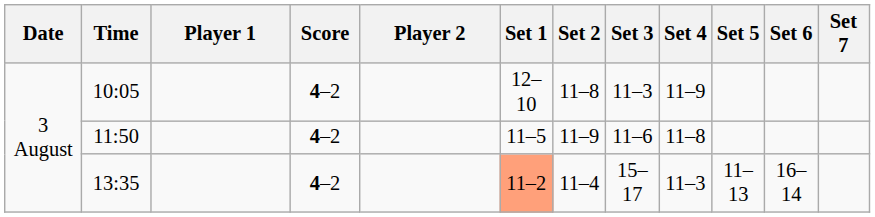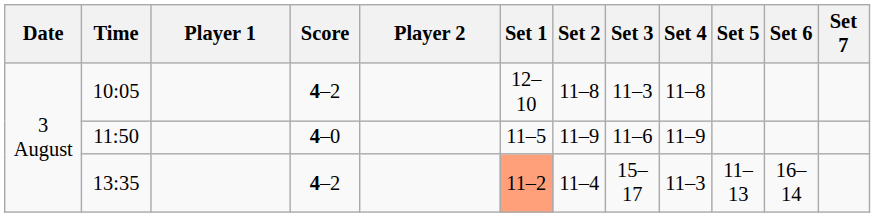 <table class="wikitable" style="text-align: center; font-size:90% ">
 <tr>
 <th width="60">Date</th>
 <th width="60">Time</th>
 <th align="right" width="200">Player 1</th>
 <th width="60">Score</th>
 <th align="left" width="200">Player 2</th>
 <th width="50">Set 1</th>
 <th width="50">Set 2</th>
 <th width="50">Set 3</th>
 <th width="50">Set 4</th>
 <th width="50">Set 5</th>
 <th width="50">Set 6</th>
 <th width="50">Set 7</th>
 </tr>
 <tr>
 <td rowspan=3>3 August</td>
 <td>10:05</td>
 <td align=left><strong></strong></td>
 <td align=center><strong>4</strong>–2</td>
 <td align=left></td>
 <td>12–10</td>
 <td>11–8</td>
 <td>11–3</td>
-<td>11–9</td>
+<td>11–8</td>
 <td></td>
 <td></td>
 <td></td>
 </tr>
 <tr>
 <td>11:50</td>
 <td align=left><strong></strong></td>
-<td align=center><strong>4</strong>–2</td>
+<td align=center><strong>4</strong>–0</td>
 <td align=left></td>
 <td>11–5</td>
 <td>11–9</td>
 <td>11–6</td>
-<td>11–8</td>
+<td>11–9</td>
 <td></td>
 <td></td>
 <td></td>
 </tr>
 <tr>
 <td>13:35</td>
 <td align=left><strong></strong></td>
 <td align=center><strong>4</strong>–2</td>
 <td align=left></td>
 <td style="background: lightsalmon;">11–2</td>
 <td>11–4</td>
 <td>15–17</td>
 <td>11–3</td>
 <td>11–13</td>
 <td>16–14</td>
 <td></td>
 </tr>
 </table>
